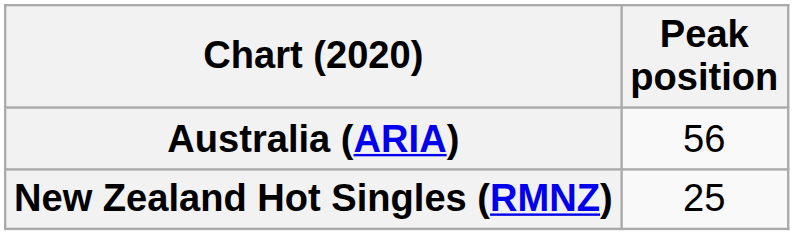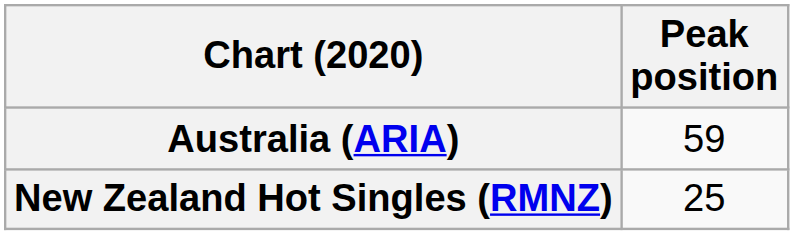 <table class="wikitable sortable plainrowheaders" style="text-align:center">
 <tr>
 <th scope="col">Chart (2020)</th>
 <th scope="col">Peak<br>position</th>
 </tr>
 <tr>
 <th scope="row">Australia (<a href='#'>ARIA</a>)</th>
-<td>56</td>
+<td>59</td>
 </tr>
 <tr>
 <th scope="row">New Zealand Hot Singles (<a href='#'>RMNZ</a>)</th>
 <td>25</td>
 </tr>
 </table>
